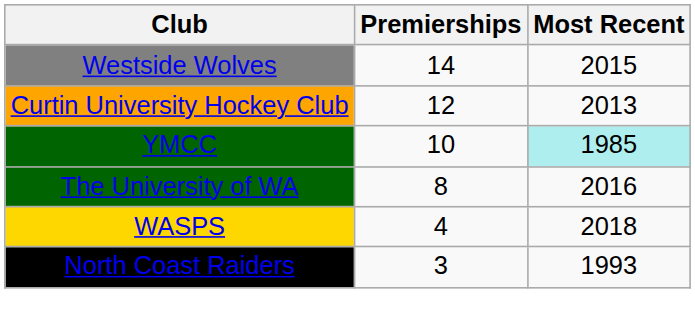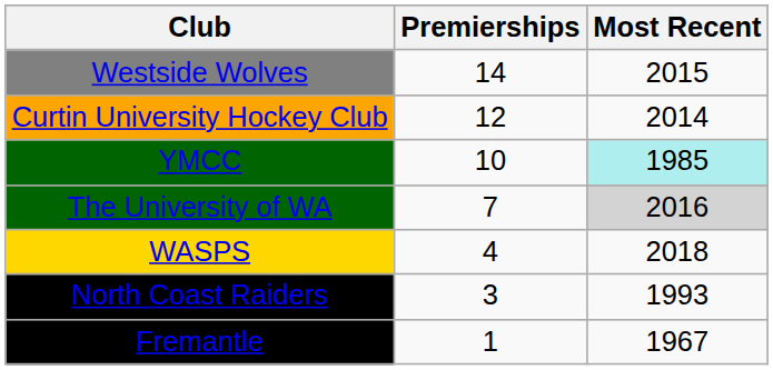 <table class="wikitable">
 <tr align=center>
 <th>Club</th>
 <th>Premierships</th>
 <th>Most Recent</th>
 </tr>
 <tr align=center>
 <td style="background:Grey; color:Red"><a href='#'>Westside Wolves</a></td>
 <td>14</td>
 <td>2015</td>
 </tr>
 <tr align=center>
 <td style="background:Orange; color:White"><a href='#'>Curtin University Hockey Club</a></td>
 <td>12</td>
-<td>2013</td>
+<td>2014</td>
 </tr>
 <tr align=center>
 <td style="background:Darkgreen; color:Red"><a href='#'>YMCC</a></td>
 <td>10</td>
 <td style="background: paleturquoise;">1985</td>
 </tr>
 <tr align=center>
 <td style="background:Darkgreen; color:Blue"><a href='#'>The University of WA</a></td>
-<td>8</td>
-<td>2016</td>
+<td>7</td>
+<td style="background: lightgrey;">2016</td>
 </tr>
 <tr align=center>
 <td style="background:Gold; color:Green"><a href='#'>WASPS</a></td>
 <td>4</td>
 <td>2018</td>
 </tr>
 <tr align=center>
 <td style="background:Black; color:Yellow"><a href='#'>North Coast Raiders</a></td>
 <td>3</td>
 <td>1993</td>
 </tr>
+<tr align=center>
+<td style="background:Black; color:White"><a href='#'>Fremantle</a></td>
+<td>1</td>
+<td>1967</td>
+</tr>
 </table>
